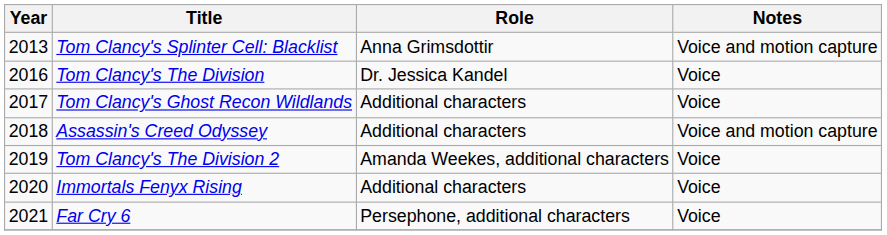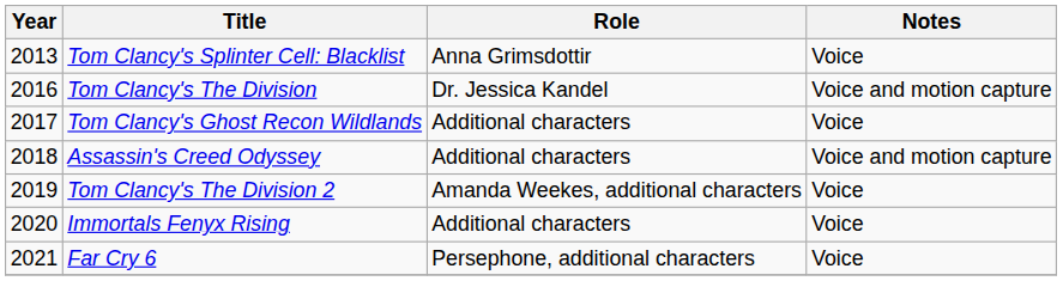 <table class="wikitable sortable">
 <tr>
 <th>Year</th>
 <th>Title</th>
 <th>Role</th>
 <th class="unsortable">Notes</th>
 </tr>
 <tr>
 <td>2013</td>
 <td><em><a href='#'>Tom Clancy's Splinter Cell: Blacklist</a></em></td>
 <td>Anna Grimsdottir </td>
-<td>Voice and motion capture</td>
+<td>Voice</td>
 </tr>
 <tr>
 <td>2016</td>
 <td><em><a href='#'>Tom Clancy's The Division</a></em></td>
 <td>Dr. Jessica Kandel</td>
-<td>Voice</td>
+<td>Voice and motion capture</td>
 </tr>
 <tr>
 <td>2017</td>
 <td><em><a href='#'>Tom Clancy's Ghost Recon Wildlands</a></em></td>
 <td>Additional characters</td>
 <td>Voice</td>
 </tr>
 <tr>
 <td>2018</td>
 <td><em><a href='#'>Assassin's Creed Odyssey</a></em></td>
 <td>Additional characters</td>
 <td>Voice and motion capture</td>
 </tr>
 <tr>
 <td>2019</td>
 <td><em><a href='#'>Tom Clancy's The Division 2</a></em></td>
 <td>Amanda Weekes, additional characters</td>
 <td>Voice</td>
 </tr>
 <tr>
 <td>2020</td>
 <td><em><a href='#'>Immortals Fenyx Rising</a></em></td>
 <td>Additional characters</td>
 <td>Voice</td>
 </tr>
 <tr>
 <td>2021</td>
 <td><em><a href='#'>Far Cry 6</a></em></td>
 <td>Persephone, additional characters</td>
 <td>Voice</td>
 </tr>
 <tr>
 </tr>
 </table>
